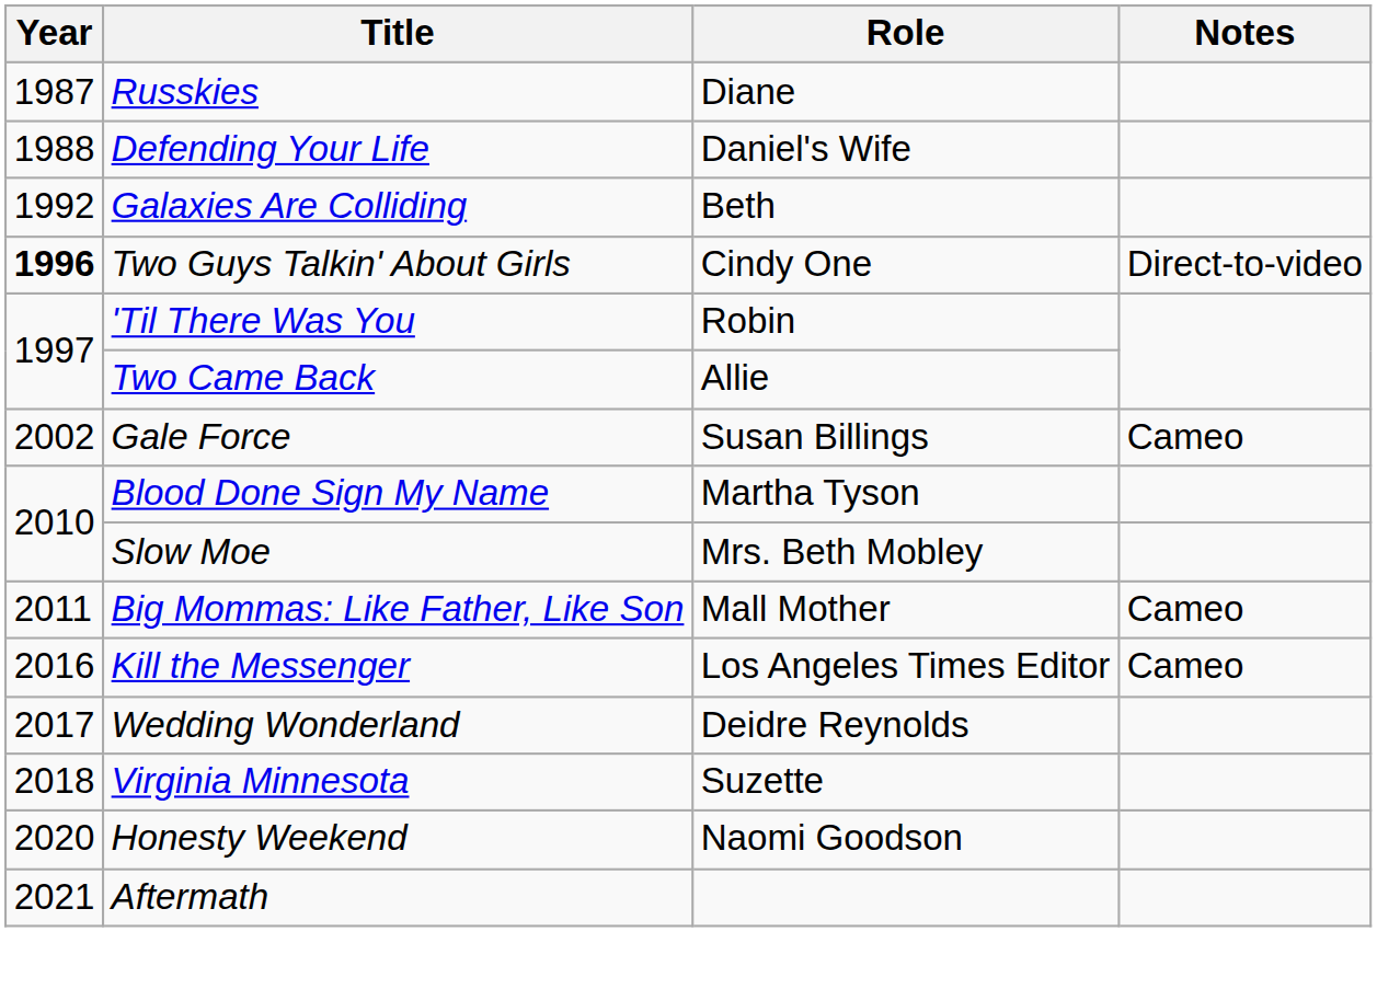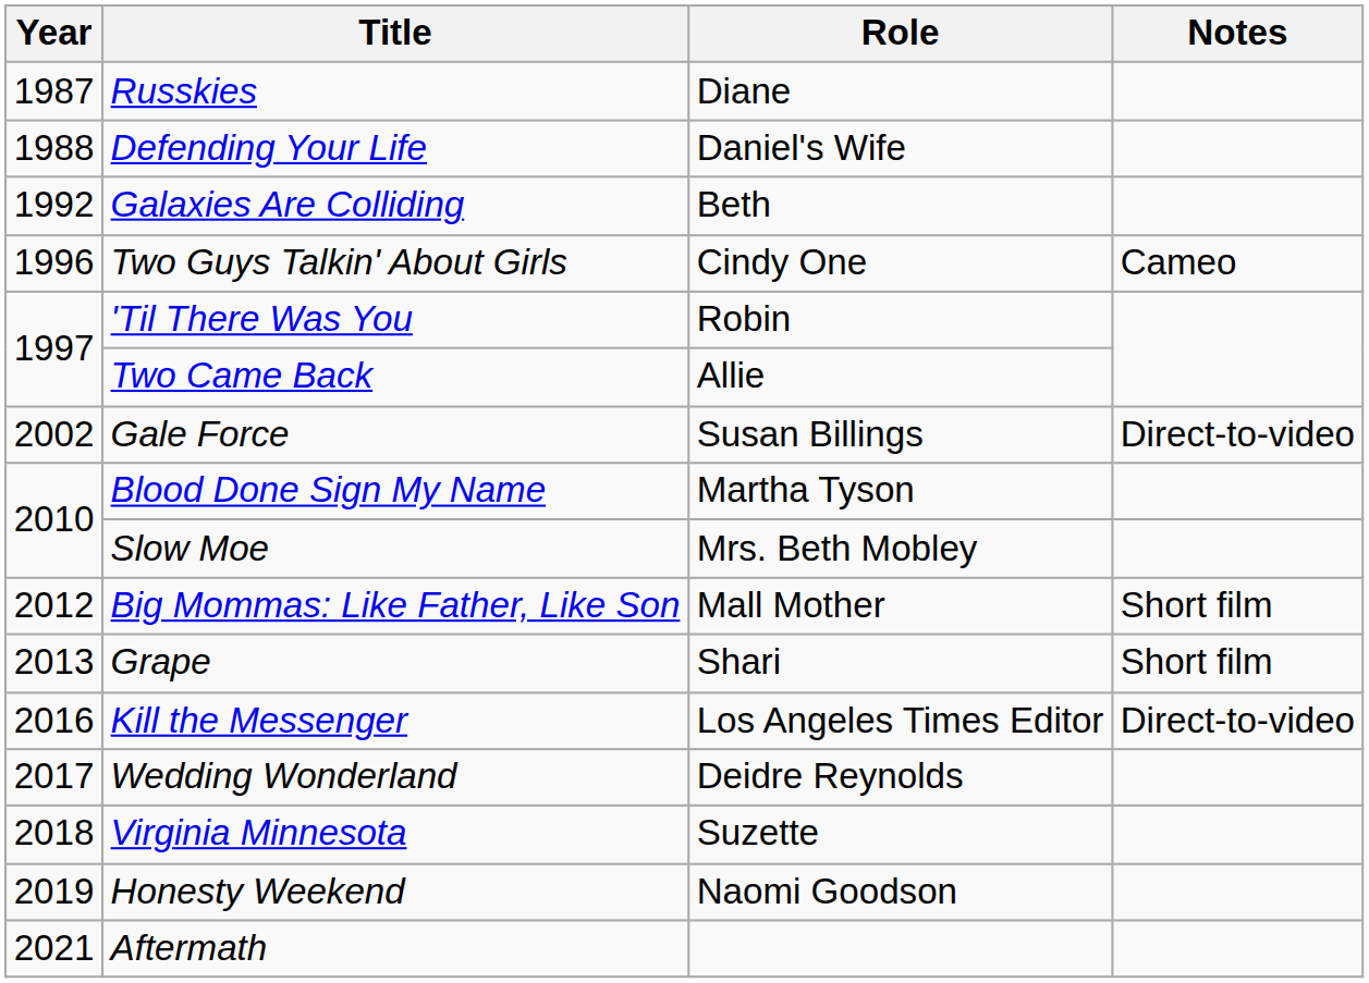 <table class="wikitable">
 <tr>
 <th>Year</th>
 <th>Title</th>
 <th>Role</th>
 <th>Notes</th>
 </tr>
 <tr>
 <td>1987</td>
 <td><em><a href='#'>Russkies</a></em></td>
 <td>Diane</td>
 <td></td>
 </tr>
 <tr>
 <td>1988</td>
 <td><em><a href='#'>Defending Your Life</a></em></td>
 <td>Daniel's Wife</td>
 <td></td>
 </tr>
 <tr>
 <td>1992</td>
 <td><em><a href='#'>Galaxies Are Colliding</a></em></td>
 <td>Beth</td>
 <td></td>
 </tr>
 <tr>
-<td><strong>1996</strong></td>
+<td>1996</td>
 <td><em>Two Guys Talkin' About Girls</em></td>
 <td>Cindy One</td>
-<td>Direct-to-video</td>
+<td>Cameo</td>
 </tr>
 <tr>
 <td rowspan="2">1997</td>
 <td><em><a href='#'>'Til There Was You</a></em></td>
 <td>Robin</td>
 </tr>
 <tr>
 <td><em><a href='#'>Two Came Back</a></em></td>
 <td>Allie</td>
 </tr>
 <tr>
 <td>2002</td>
 <td><em>Gale Force</em></td>
 <td>Susan Billings</td>
-<td>Cameo</td>
+<td>Direct-to-video</td>
 </tr>
 <tr>
 <td rowspan="2">2010</td>
 <td><em><a href='#'>Blood Done Sign My Name</a></em></td>
 <td>Martha Tyson</td>
 <td></td>
 </tr>
 <tr>
 <td><em>Slow Moe</em></td>
 <td>Mrs. Beth Mobley</td>
 <td></td>
 </tr>
 <tr>
-<td>2011</td>
+<td>2012</td>
 <td><em><a href='#'>Big Mommas: Like Father, Like Son</a></em></td>
 <td>Mall Mother</td>
-<td>Cameo</td>
+<td>Short film</td>
+</tr>
+<tr>
+<td>2013</td>
+<td><em>Grape</em></td>
+<td>Shari</td>
+<td>Short film</td>
 </tr>
 <tr>
 <td>2016</td>
 <td><a href='#'><em>Kill the Messenger</em></a></td>
 <td>Los Angeles Times Editor</td>
-<td>Cameo</td>
+<td>Direct-to-video</td>
 </tr>
 <tr>
 <td>2017</td>
 <td><em>Wedding Wonderland</em></td>
 <td>Deidre Reynolds</td>
 <td></td>
 </tr>
 <tr>
 <td>2018</td>
 <td><em><a href='#'>Virginia Minnesota</a></em></td>
 <td>Suzette</td>
 <td></td>
 </tr>
 <tr>
-<td>2020</td>
+<td>2019</td>
 <td><em>Honesty Weekend</em></td>
 <td>Naomi Goodson</td>
 <td></td>
 </tr>
 <tr>
 <td>2021</td>
 <td><em>Aftermath</em></td>
 <td></td>
 <td></td>
 </tr>
 </table>
